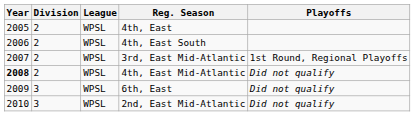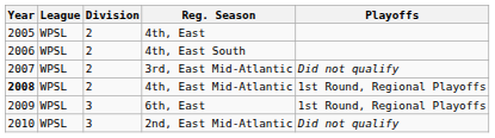 <table class="wikitable">
 <tr>
 <th>Year</th>
+<th>League</th>
 <th>Division</th>
-<th>League</th>
 <th>Reg. Season</th>
 <th>Playoffs</th>
 </tr>
 <tr>
 <td>2005</td>
+<td>WPSL</td>
 <td>2</td>
-<td>WPSL</td>
 <td>4th, East</td>
 <td></td>
 </tr>
 <tr>
 <td>2006</td>
+<td>WPSL</td>
 <td>2</td>
-<td>WPSL</td>
 <td>4th, East South</td>
 <td></td>
 </tr>
 <tr>
 <td>2007</td>
+<td>WPSL</td>
 <td>2</td>
+<td>3rd, East Mid-Atlantic</td>
+<td><em>Did not qualify</em></td>
+</tr>
+<tr>
+<td><strong>2008</strong></td>
 <td>WPSL</td>
-<td>3rd, East Mid-Atlantic</td>
+<td>2</td>
+<td>4th, East Mid-Atlantic</td>
 <td>1st Round, Regional Playoffs</td>
 </tr>
 <tr>
-<td><strong>2008</strong></td>
-<td>2</td>
+<td>2009</td>
 <td>WPSL</td>
-<td>4th, East Mid-Atlantic</td>
-<td><em>Did not qualify</em></td>
-</tr>
-<tr>
-<td>2009</td>
 <td>3</td>
-<td>WPSL</td>
 <td>6th, East</td>
-<td><em>Did not qualify</em></td>
+<td>1st Round, Regional Playoffs</td>
 </tr>
 <tr>
 <td>2010</td>
+<td>WPSL</td>
 <td>3</td>
-<td>WPSL</td>
 <td>2nd, East Mid-Atlantic</td>
 <td><em>Did not qualify</em></td>
 </tr>
 </table>
